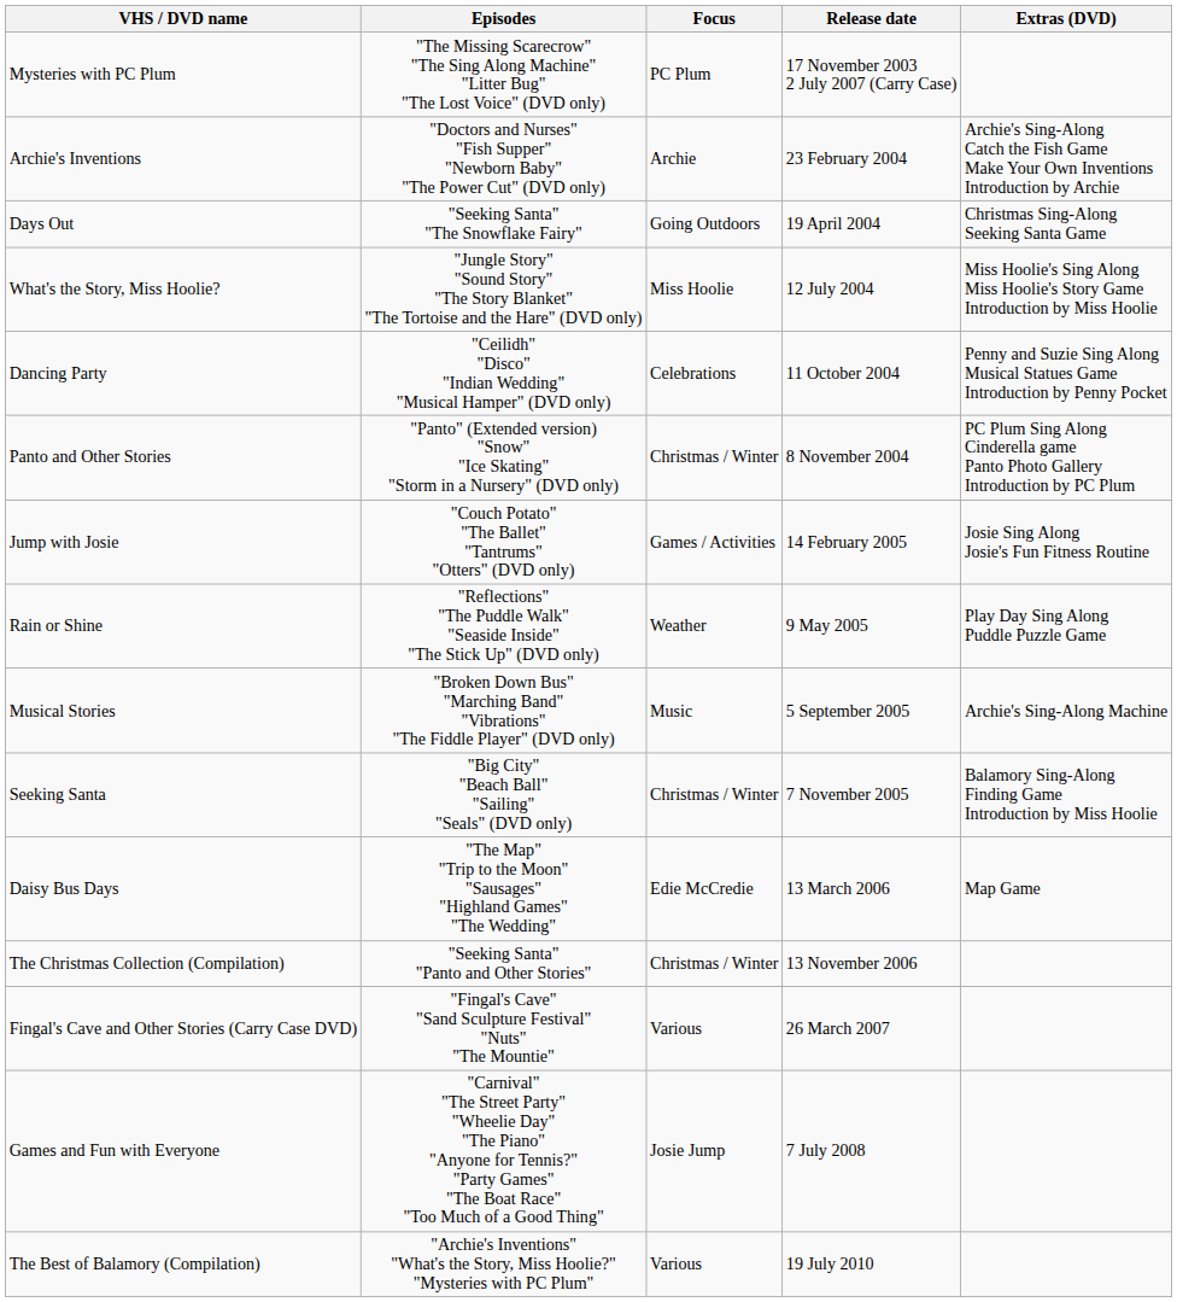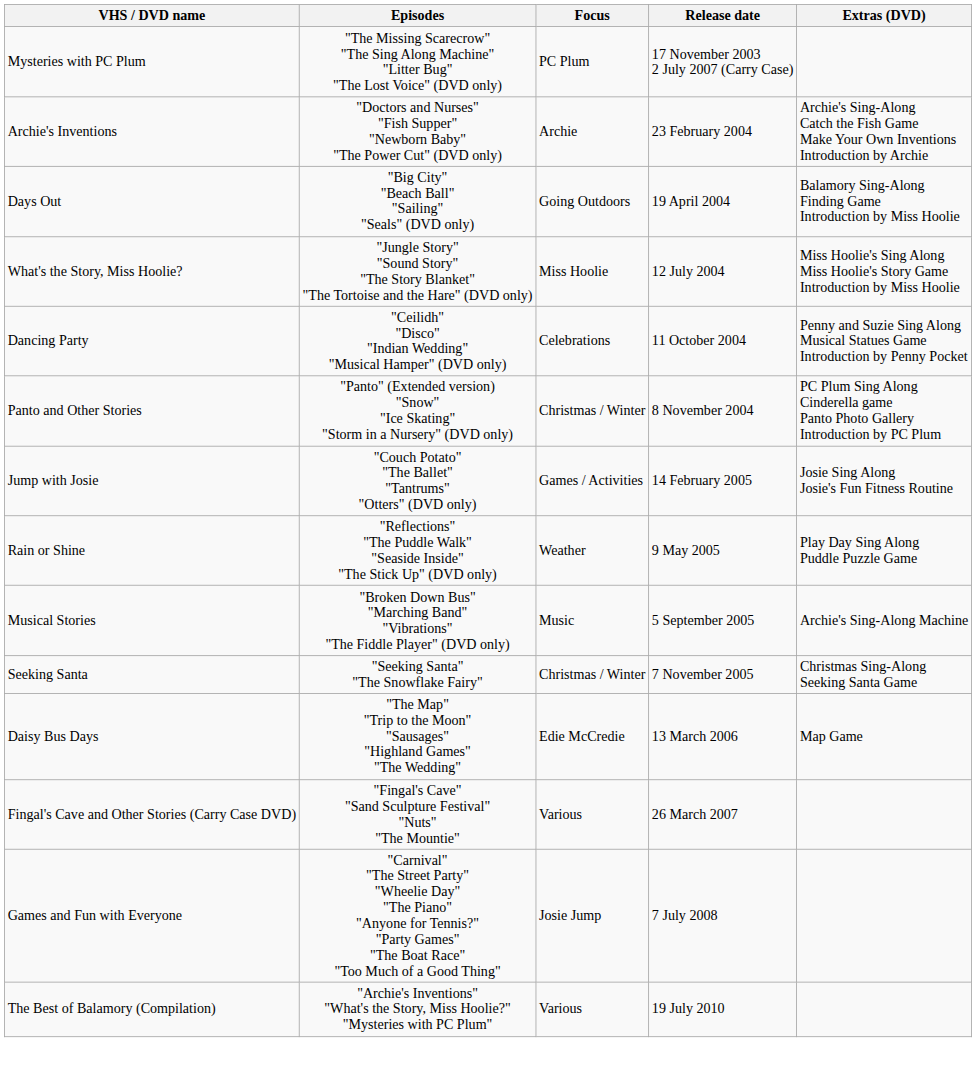 <table class="wikitable">
 <tr>
 <th>VHS / DVD name</th>
 <th>Episodes</th>
 <th>Focus</th>
 <th>Release date</th>
 <th>Extras (DVD)</th>
 </tr>
 <tr>
 <td>Mysteries with PC Plum</td>
 <td style="text-align:center;">"The Missing Scarecrow"<br>"The Sing Along Machine"<br>"Litter Bug"<br>"The Lost Voice" (DVD only)</td>
 <td>PC Plum</td>
 <td>17 November 2003<br>2 July 2007 (Carry Case)</td>
 <td></td>
 </tr>
 <tr>
 <td>Archie's Inventions</td>
 <td style="text-align:center;">"Doctors and Nurses"<br>"Fish Supper"<br>"Newborn Baby"<br>"The Power Cut" (DVD only)</td>
 <td>Archie</td>
 <td>23 February 2004</td>
 <td>Archie's Sing-Along<br>Catch the Fish Game<br>Make Your Own Inventions<br>Introduction by Archie</td>
 </tr>
 <tr>
 <td>Days Out</td>
-<td style="text-align:center;">"Seeking Santa"<br>"The Snowflake Fairy"</td>
+<td style="text-align:center;">"Big City"<br>"Beach Ball"<br>"Sailing"<br>"Seals" (DVD only)</td>
 <td>Going Outdoors</td>
 <td>19 April 2004</td>
-<td>Christmas Sing-Along<br>Seeking Santa Game</td>
+<td>Balamory Sing-Along<br>Finding Game<br>Introduction by Miss Hoolie</td>
 </tr>
 <tr>
 <td>What's the Story, Miss Hoolie?</td>
 <td style="text-align:center;">"Jungle Story"<br>"Sound Story"<br>"The Story Blanket"<br>"The Tortoise and the Hare" (DVD only)</td>
 <td>Miss Hoolie</td>
 <td>12 July 2004</td>
 <td>Miss Hoolie's Sing Along<br>Miss Hoolie's Story Game<br>Introduction by Miss Hoolie</td>
 </tr>
 <tr>
 <td>Dancing Party</td>
 <td style="text-align:center;">"Ceilidh"<br>"Disco"<br>"Indian Wedding"<br>"Musical Hamper" (DVD only)</td>
 <td>Celebrations</td>
 <td>11 October 2004</td>
 <td>Penny and Suzie Sing Along<br>Musical Statues Game<br>Introduction by Penny Pocket</td>
 </tr>
 <tr>
 <td>Panto and Other Stories</td>
 <td style="text-align:center;">"Panto" (Extended version)<br>"Snow"<br>"Ice Skating"<br>"Storm in a Nursery" (DVD only)</td>
 <td>Christmas / Winter</td>
 <td>8 November 2004</td>
 <td>PC Plum Sing Along<br>Cinderella game<br>Panto Photo Gallery<br>Introduction by PC Plum</td>
 </tr>
 <tr>
 <td>Jump with Josie</td>
 <td style="text-align:center;">"Couch Potato"<br>"The Ballet"<br>"Tantrums"<br>"Otters" (DVD only)</td>
 <td>Games / Activities</td>
 <td>14 February 2005</td>
 <td>Josie Sing Along<br>Josie's Fun Fitness Routine</td>
 </tr>
 <tr>
 <td>Rain or Shine</td>
 <td style="text-align:center;">"Reflections"<br>"The Puddle Walk"<br>"Seaside Inside"<br>"The Stick Up" (DVD only)</td>
 <td>Weather</td>
 <td>9 May 2005</td>
 <td>Play Day Sing Along<br>Puddle Puzzle Game</td>
 </tr>
 <tr>
 <td>Musical Stories</td>
 <td style="text-align:center;">"Broken Down Bus"<br>"Marching Band"<br>"Vibrations"<br>"The Fiddle Player" (DVD only)</td>
 <td>Music</td>
 <td>5 September 2005</td>
 <td>Archie's Sing-Along Machine</td>
 </tr>
 <tr>
 <td>Seeking Santa</td>
-<td style="text-align:center;">"Big City"<br>"Beach Ball"<br>"Sailing"<br>"Seals" (DVD only)</td>
+<td style="text-align:center;">"Seeking Santa"<br>"The Snowflake Fairy"</td>
 <td>Christmas / Winter</td>
 <td>7 November 2005</td>
-<td>Balamory Sing-Along<br>Finding Game<br>Introduction by Miss Hoolie</td>
+<td>Christmas Sing-Along<br>Seeking Santa Game</td>
 </tr>
 <tr>
 <td>Daisy Bus Days</td>
 <td style="text-align:center;">"The Map"<br>"Trip to the Moon"<br>"Sausages"<br>"Highland Games"<br>"The Wedding"</td>
 <td>Edie McCredie</td>
 <td>13 March 2006</td>
 <td>Map Game</td>
-</tr>
-<tr>
-<td>The Christmas Collection (Compilation)</td>
-<td style="text-align:center;">"Seeking Santa"<br>"Panto and Other Stories"</td>
-<td>Christmas / Winter</td>
-<td>13 November 2006</td>
-<td></td>
 </tr>
 <tr>
 <td>Fingal's Cave and Other Stories (Carry Case DVD)</td>
 <td style="text-align:center;">"Fingal's Cave"<br>"Sand Sculpture Festival"<br>"Nuts"<br>"The Mountie"</td>
 <td>Various</td>
 <td>26 March 2007</td>
 <td></td>
 </tr>
 <tr>
 <td>Games and Fun with Everyone</td>
 <td style="text-align:center;">"Carnival"<br>"The Street Party"<br>"Wheelie Day"<br>"The Piano"<br>"Anyone for Tennis?"<br>"Party Games"<br>"The Boat Race"<br>"Too Much of a Good Thing"</td>
 <td>Josie Jump</td>
 <td>7 July 2008</td>
 <td></td>
 </tr>
 <tr>
 <td>The Best of Balamory (Compilation)</td>
 <td style="text-align:center;">"Archie's Inventions"<br>"What's the Story, Miss Hoolie?"<br>"Mysteries with PC Plum"</td>
 <td>Various</td>
 <td>19 July 2010</td>
 <td></td>
 </tr>
 </table>
